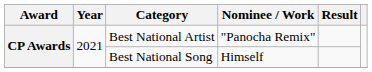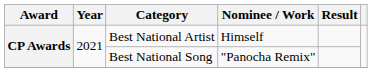 <table class="wikitable sortable plainrowheaders" style="width: auto;">
 <tr>
 <th scope="col">Award</th>
 <th scope="col">Year</th>
 <th scope="col">Category</th>
 <th scope="col">Nominee / Work</th>
 <th scope="col">Result</th>
 <th scope="col" class="unsortable"></th>
 </tr>
 <tr>
 <th rowspan="2" scope="row">CP Awards</th>
 <td rowspan="2">2021</td>
 <td>Best National Artist</td>
-<td>"Panocha Remix"</td>
+<td>Himself</td>
 <td></td>
 <td rowspan="2"></td>
 </tr>
 <tr>
 <td>Best National Song</td>
-<td>Himself</td>
+<td>"Panocha Remix"</td>
 <td></td>
 </tr>
 <tr>
 </tr>
 </table>
